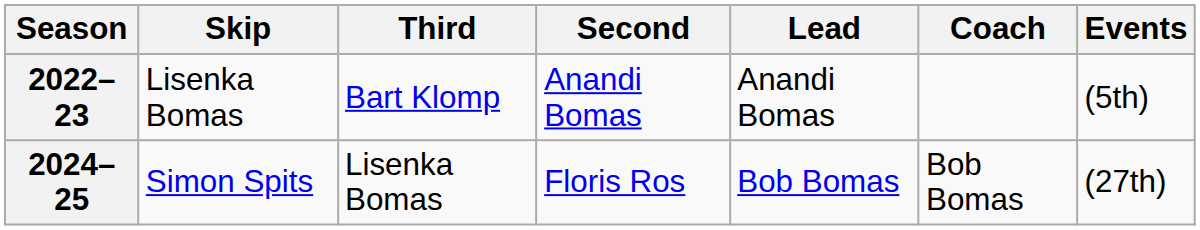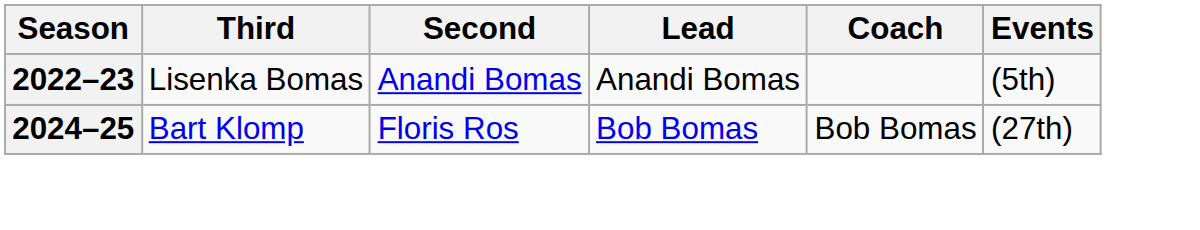 <table class="wikitable">
 <tr>
 <th scope="col">Season</th>
-<th scope="col">Skip</th>
 <th scope="col">Third</th>
 <th scope="col">Second</th>
 <th scope="col">Lead</th>
 <th scope="col">Coach</th>
 <th scope="col">Events</th>
 </tr>
 <tr>
 <th scope="row">2022–23</th>
 <td>Lisenka Bomas</td>
-<td><a href='#'>Bart Klomp</a></td>
 <td><a href='#'>Anandi Bomas</a></td>
 <td>Anandi Bomas</td>
 <td></td>
 <td> (5th)</td>
 </tr>
 <tr>
 <th scope="row">2024–25</th>
-<td><a href='#'>Simon Spits</a></td>
-<td>Lisenka Bomas</td>
+<td><a href='#'>Bart Klomp</a></td>
 <td><a href='#'>Floris Ros</a></td>
 <td><a href='#'>Bob Bomas</a></td>
 <td>Bob Bomas</td>
 <td> (27th)</td>
 </tr>
 </table>
